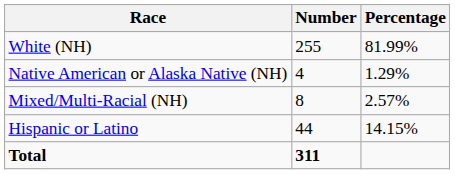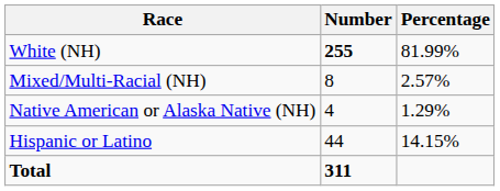 <table class="wikitable">
 <tr>
 <th>Race</th>
 <th>Number</th>
 <th>Percentage</th>
 </tr>
 <tr>
 <td><a href='#'>White</a> (NH)</td>
-<td>255</td>
+<td><strong>255</strong></td>
 <td>81.99%</td>
+</tr>
+<tr>
+<td><a href='#'>Mixed/Multi-Racial</a> (NH)</td>
+<td>8</td>
+<td>2.57%</td>
 </tr>
 <tr>
 <td><a href='#'>Native American</a> or <a href='#'>Alaska Native</a> (NH)</td>
 <td>4</td>
 <td>1.29%</td>
-</tr>
-<tr>
-<td><a href='#'>Mixed/Multi-Racial</a> (NH)</td>
-<td>8</td>
-<td>2.57%</td>
 </tr>
 <tr>
 <td><a href='#'>Hispanic or Latino</a></td>
 <td>44</td>
 <td>14.15%</td>
 </tr>
 <tr>
 <td><strong>Total</strong></td>
 <td><strong>311</strong></td>
 <td></td>
 </tr>
 </table>
